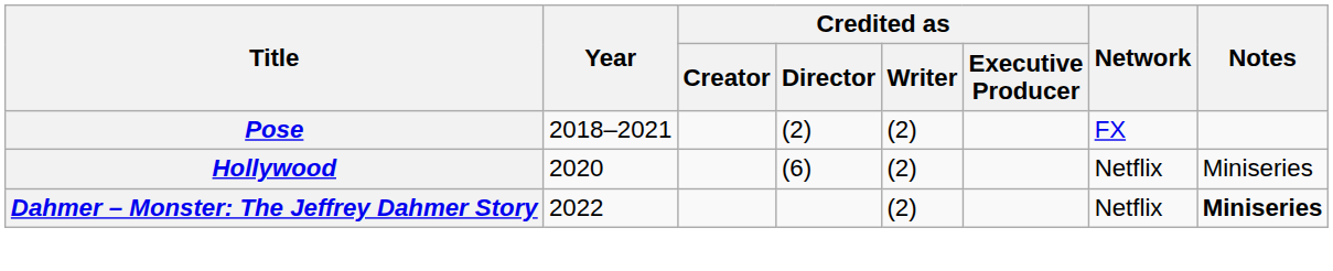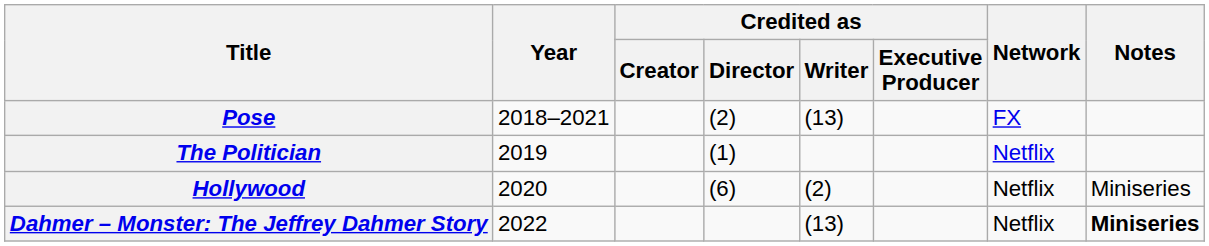 <table class="wikitable plainrowheaders sortable">
 <tr>
 <th rowspan="2" scope="col">Title</th>
 <th rowspan="2" scope="col">Year</th>
 <th colspan="4" scope="col">Credited as</th>
 <th rowspan="2" scope="col">Network</th>
 <th rowspan="2" scope="col" class="unsortable">Notes</th>
 </tr>
 <tr>
 <th>Creator</th>
 <th>Director</th>
 <th>Writer</th>
 <th>Executive<br>Producer</th>
 </tr>
 <tr>
 <th scope=row><em><a href='#'>Pose</a></em></th>
 <td>2018–2021</td>
 <td></td>
 <td> (2)</td>
-<td> (2)</td>
+<td> (13)</td>
 <td></td>
 <td><a href='#'>FX</a></td>
+<td></td>
+</tr>
+<tr>
+<th scope=row><em><a href='#'>The Politician</a></em></th>
+<td>2019</td>
+<td></td>
+<td> (1)</td>
+<td></td>
+<td></td>
+<td><a href='#'>Netflix</a></td>
 <td></td>
 </tr>
 <tr>
 <th scope=row><em><a href='#'>Hollywood</a></em></th>
 <td>2020</td>
 <td></td>
 <td> (6)</td>
 <td> (2)</td>
 <td></td>
 <td>Netflix</td>
 <td>Miniseries</td>
 </tr>
 <tr>
 <th scope=row><em><a href='#'>Dahmer – Monster: The Jeffrey Dahmer Story</a></em></th>
 <td>2022</td>
 <td></td>
 <td></td>
-<td> (2)</td>
+<td> (13)</td>
 <td></td>
 <td>Netflix</td>
 <td><strong>Miniseries</strong></td>
 </tr>
 </table>
